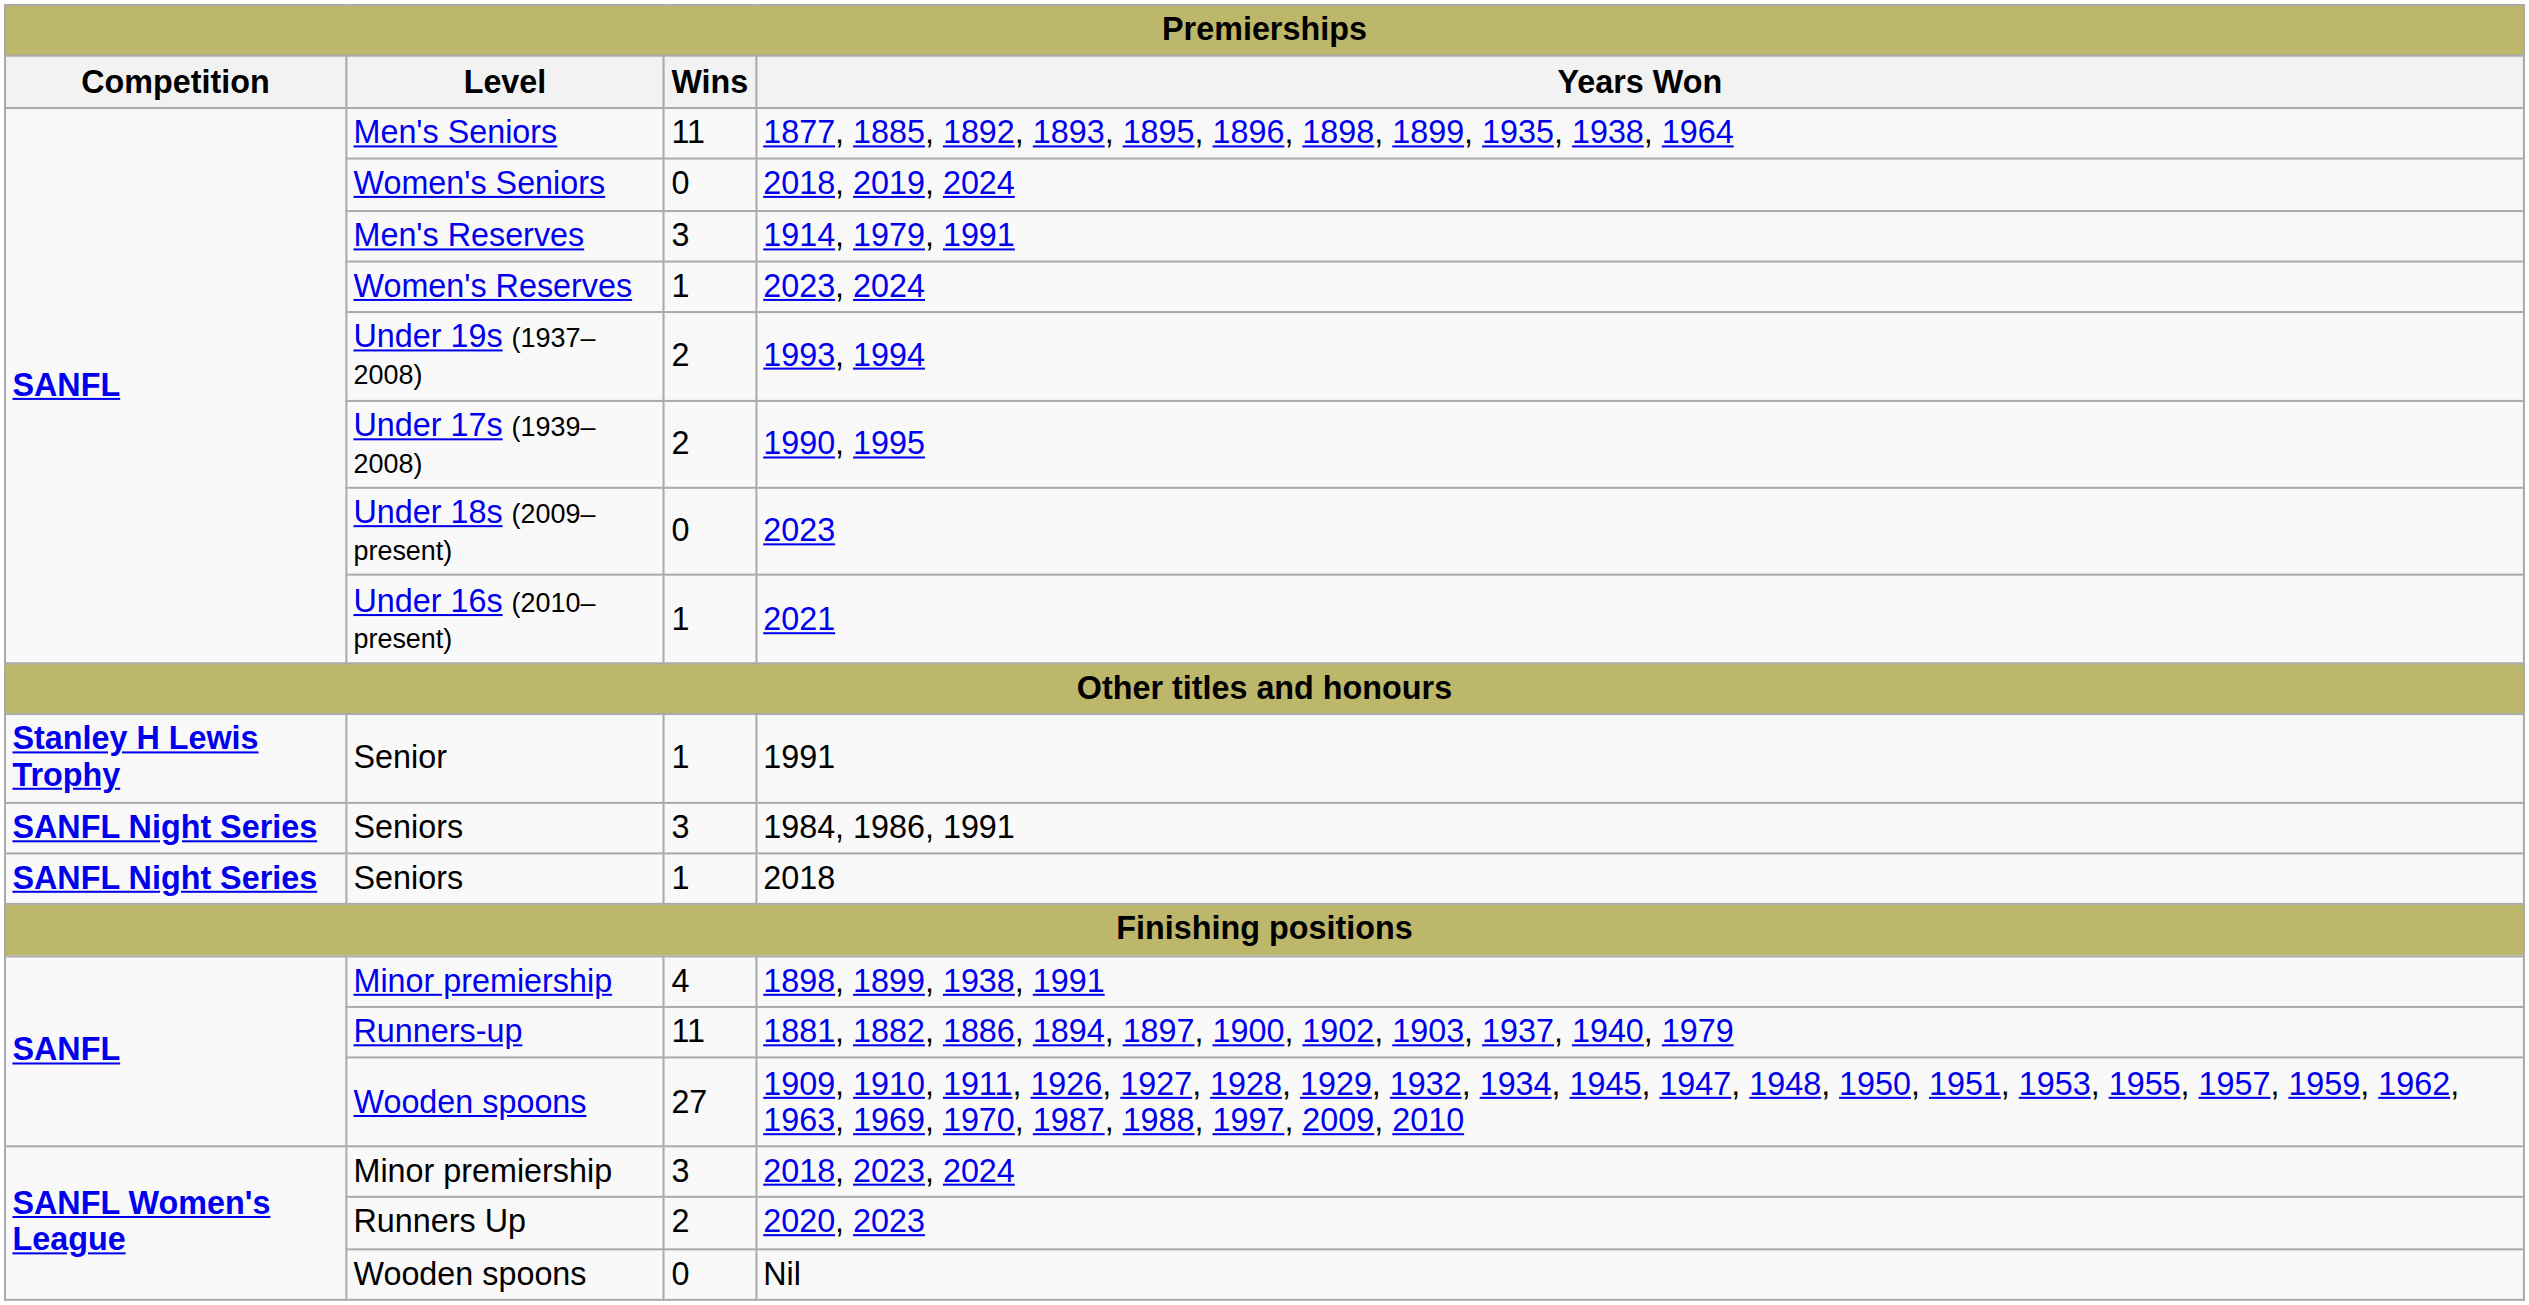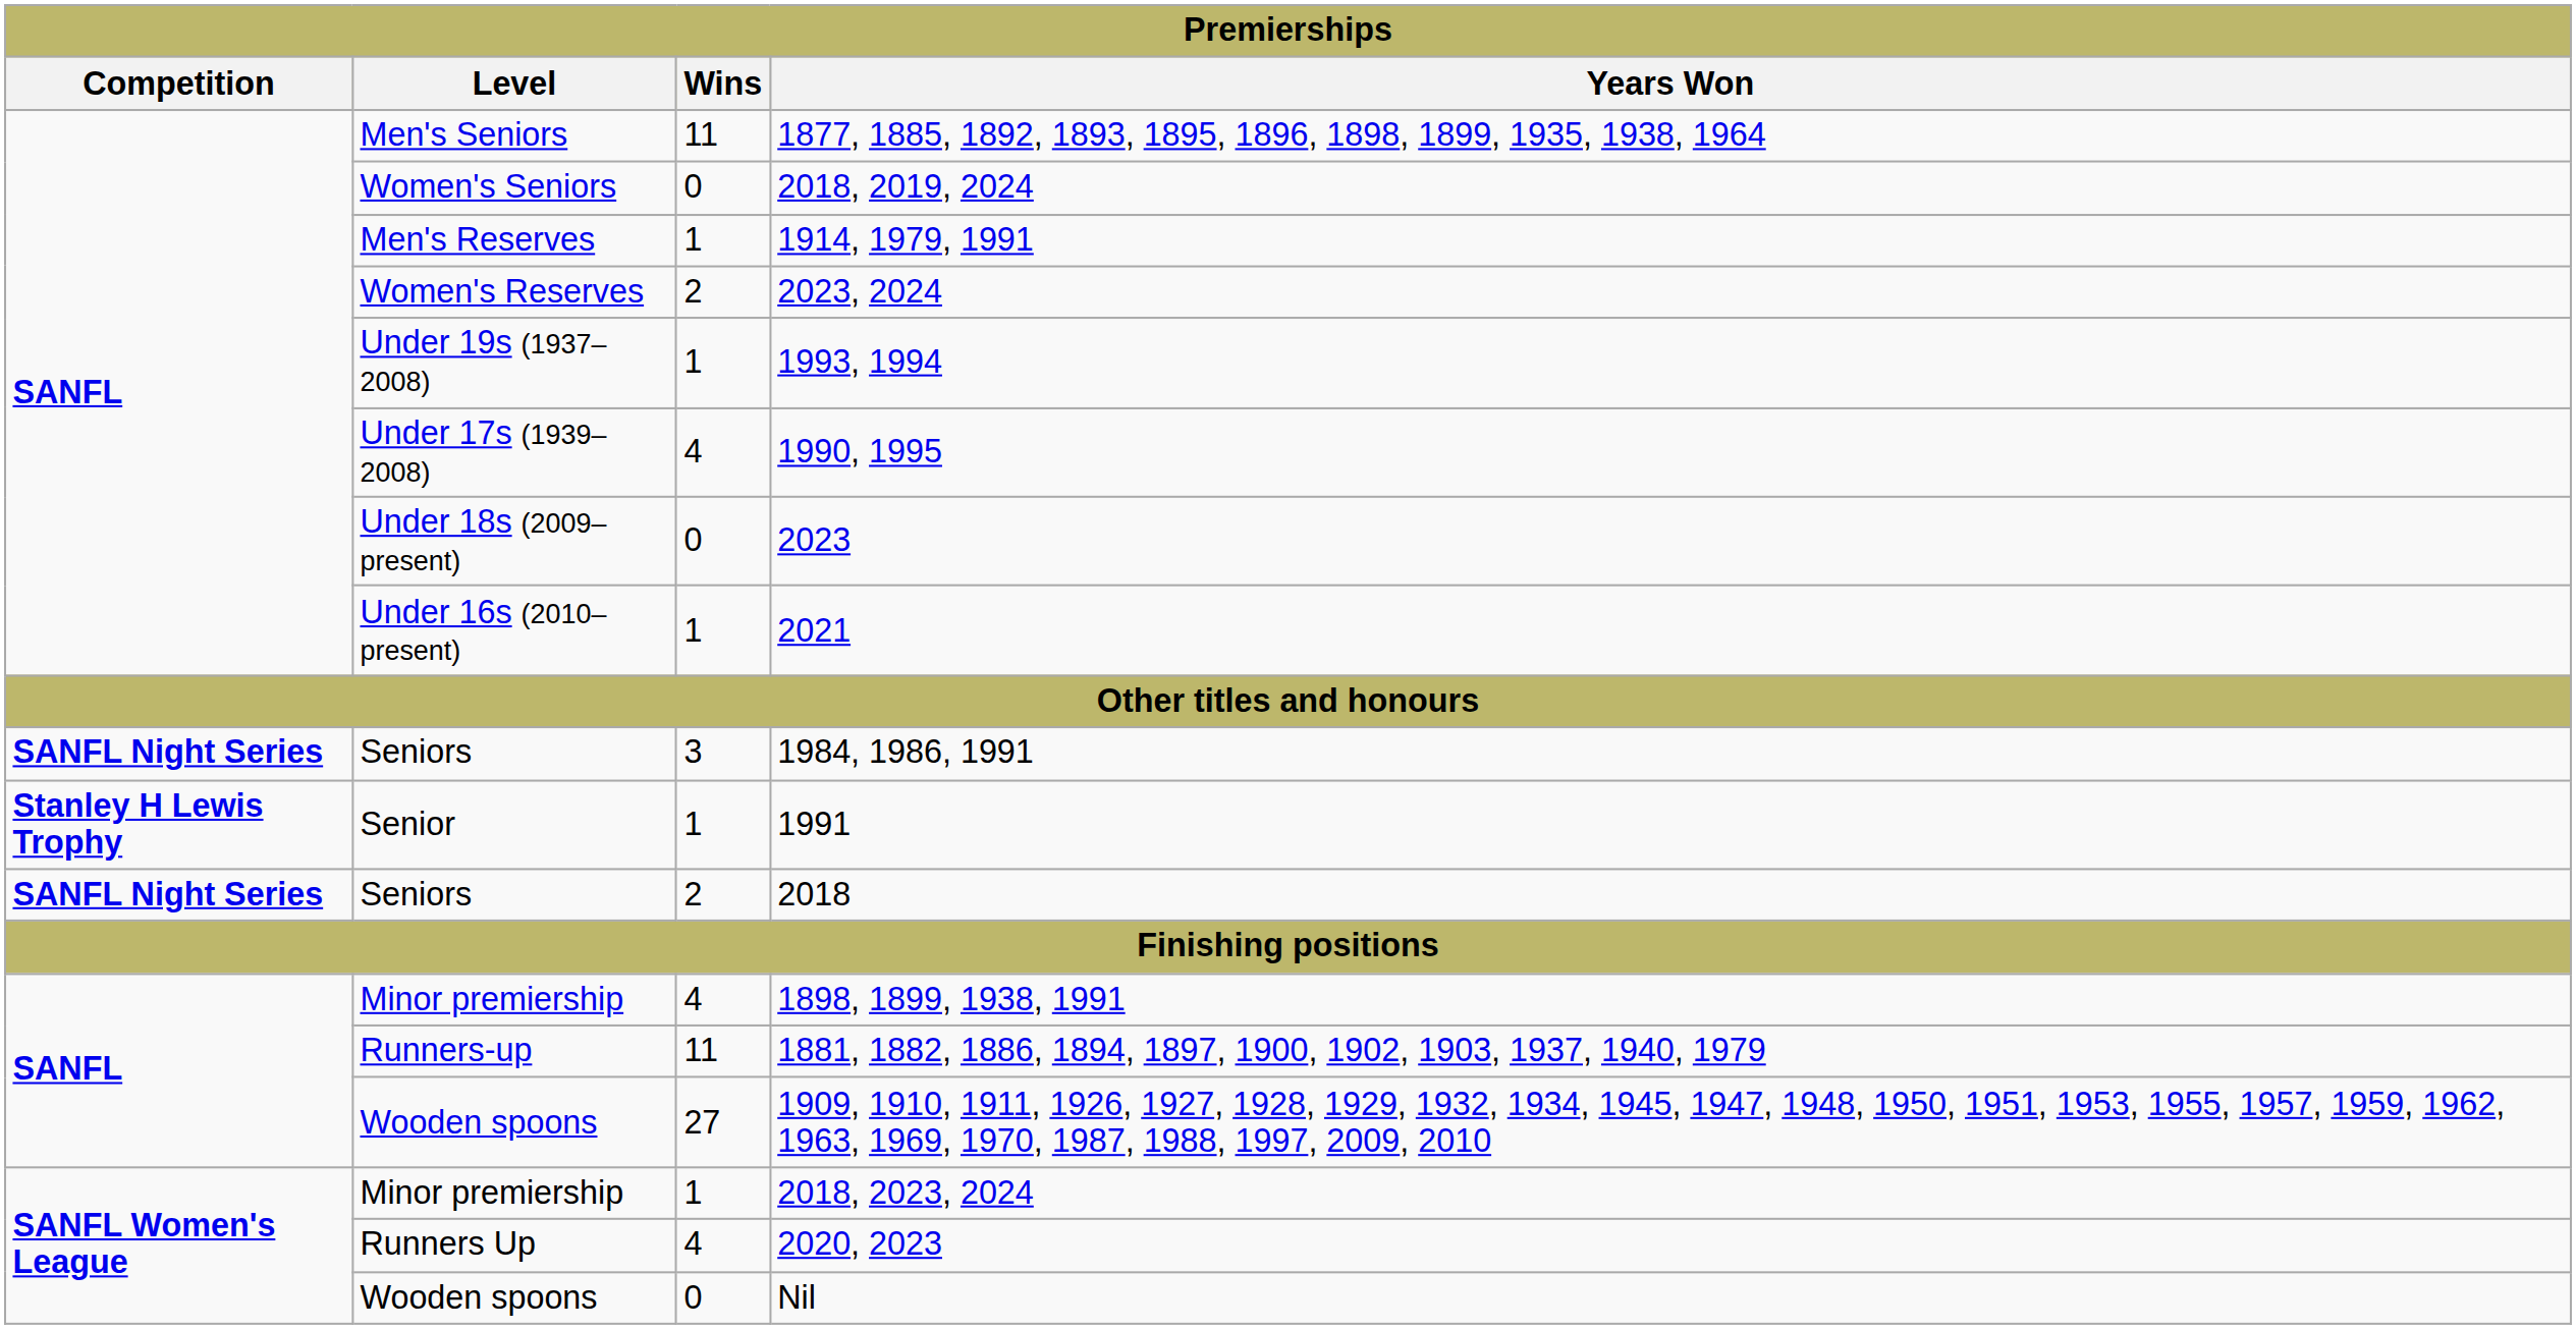 <table class="wikitable">
 <tr>
 <td colspan="4" style="background:#bdb76b;" align="center"><strong>Premierships</strong></td>
 </tr>
 <tr style="background:#bdb76b;">
 <th>Competition</th>
 <th style="width: 150px;">Level</th>
 <th>Wins</th>
 <th>Years Won</th>
 </tr>
 <tr>
 <td rowspan=8 scope="row" style="text-align: left"><strong><a href='#'>SANFL</a></strong></td>
 <td><a href='#'>Men's Seniors</a></td>
 <td>11</td>
 <td><a href='#'>1877</a>, <a href='#'>1885</a>, <a href='#'>1892</a>, <a href='#'>1893</a>, <a href='#'>1895</a>, <a href='#'>1896</a>, <a href='#'>1898</a>, <a href='#'>1899</a>, <a href='#'>1935</a>, <a href='#'>1938</a>, <a href='#'>1964</a></td>
 </tr>
 <tr>
 <td><a href='#'>Women's Seniors</a></td>
 <td>0</td>
 <td><a href='#'>2018</a>, <a href='#'>2019</a>, <a href='#'>2024</a></td>
 </tr>
 <tr>
 <td><a href='#'>Men's Reserves</a></td>
-<td>3</td>
+<td>1</td>
 <td><a href='#'>1914</a>, <a href='#'>1979</a>, <a href='#'>1991</a></td>
 </tr>
 <tr>
 <td><a href='#'>Women's Reserves</a></td>
-<td>1</td>
+<td>2</td>
 <td><a href='#'>2023</a>, <a href='#'>2024</a></td>
 </tr>
 <tr>
 <td><a href='#'>Under 19s</a> <small>(1937–2008)</small></td>
-<td>2</td>
+<td>1</td>
 <td><a href='#'>1993</a>, <a href='#'>1994</a></td>
 </tr>
 <tr>
 <td><a href='#'>Under 17s</a> <small>(1939–2008)</small></td>
-<td>2</td>
+<td>4</td>
 <td><a href='#'>1990</a>, <a href='#'>1995</a></td>
 </tr>
 <tr>
 <td><a href='#'>Under 18s</a> <small>(2009–present)</small></td>
 <td>0</td>
 <td><a href='#'>2023</a></td>
 </tr>
 <tr>
 <td><a href='#'>Under 16s</a> <small>(2010–present)</small></td>
 <td>1</td>
 <td><a href='#'>2021</a></td>
 </tr>
 <tr>
 <td colspan="4" style="background:#bdb76b;" align="center"><strong>Other titles and honours</strong></td>
 </tr>
 <tr>
+<td><strong><a href='#'>SANFL Night Series</a></strong></td>
+<td>Seniors</td>
+<td>3</td>
+<td>1984, 1986, 1991</td>
+</tr>
+<tr>
 <td><strong><a href='#'>Stanley H Lewis Trophy</a></strong></td>
 <td>Senior</td>
 <td>1</td>
 <td>1991</td>
 </tr>
 <tr>
 <td><strong><a href='#'>SANFL Night Series</a></strong></td>
 <td>Seniors</td>
-<td>3</td>
-<td>1984, 1986, 1991</td>
-</tr>
-<tr>
-<td><strong><a href='#'>SANFL Night Series</a></strong></td>
-<td>Seniors</td>
-<td>1</td>
+<td>2</td>
 <td>2018</td>
 </tr>
 <tr>
 <td colspan="4" style="background:#bdb76b;" align="center"><strong>Finishing positions</strong></td>
 </tr>
 <tr>
 <td rowspan=3 scope="row" style="text-align: left"><strong><a href='#'>SANFL</a></strong></td>
 <td><a href='#'>Minor premiership</a></td>
 <td>4</td>
 <td><a href='#'>1898</a>, <a href='#'>1899</a>, <a href='#'>1938</a>, <a href='#'>1991</a></td>
 </tr>
 <tr>
 <td><a href='#'>Runners-up</a></td>
 <td>11</td>
 <td><a href='#'>1881</a>, <a href='#'>1882</a>, <a href='#'>1886</a>, <a href='#'>1894</a>, <a href='#'>1897</a>, <a href='#'>1900</a>, <a href='#'>1902</a>, <a href='#'>1903</a>, <a href='#'>1937</a>, <a href='#'>1940</a>, <a href='#'>1979</a></td>
 </tr>
 <tr>
 <td><a href='#'>Wooden spoons</a></td>
 <td>27</td>
 <td><a href='#'>1909</a>, <a href='#'>1910</a>, <a href='#'>1911</a>, <a href='#'>1926</a>, <a href='#'>1927</a>, <a href='#'>1928</a>, <a href='#'>1929</a>, <a href='#'>1932</a>, <a href='#'>1934</a>, <a href='#'>1945</a>, <a href='#'>1947</a>, <a href='#'>1948</a>, <a href='#'>1950</a>, <a href='#'>1951</a>, <a href='#'>1953</a>, <a href='#'>1955</a>, <a href='#'>1957</a>, <a href='#'>1959</a>, <a href='#'>1962</a>, <a href='#'>1963</a>, <a href='#'>1969</a>, <a href='#'>1970</a>, <a href='#'>1987</a>, <a href='#'>1988</a>, <a href='#'>1997</a>, <a href='#'>2009</a>, <a href='#'>2010</a></td>
 </tr>
 <tr>
 <td rowspan=3 scope="row" style="text-align: left"><strong><a href='#'>SANFL Women's League</a></strong></td>
 <td>Minor premiership</td>
-<td>3</td>
+<td>1</td>
 <td><a href='#'>2018</a>, <a href='#'>2023</a>, <a href='#'>2024</a></td>
 </tr>
 <tr>
 <td>Runners Up</td>
-<td>2</td>
+<td>4</td>
 <td><a href='#'>2020</a>, <a href='#'>2023</a></td>
 </tr>
 <tr>
 <td>Wooden spoons</td>
 <td>0</td>
 <td>Nil</td>
 </tr>
 </table>
